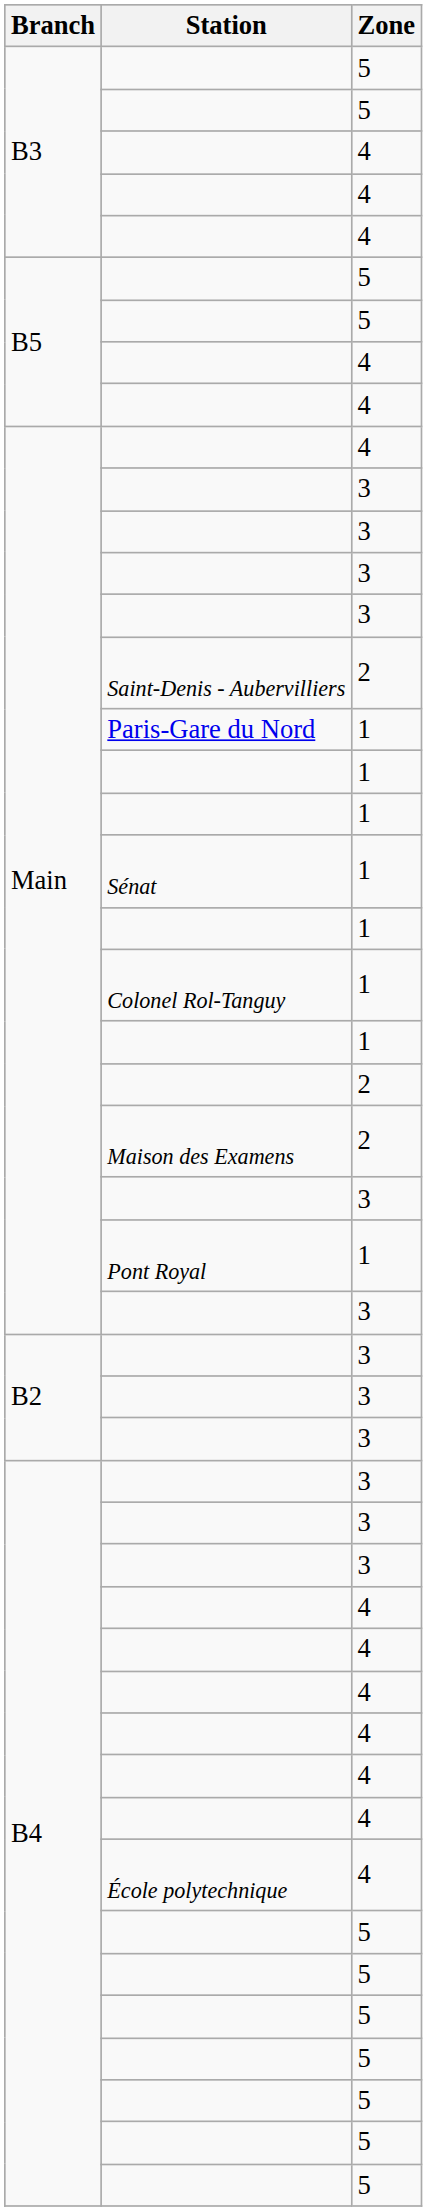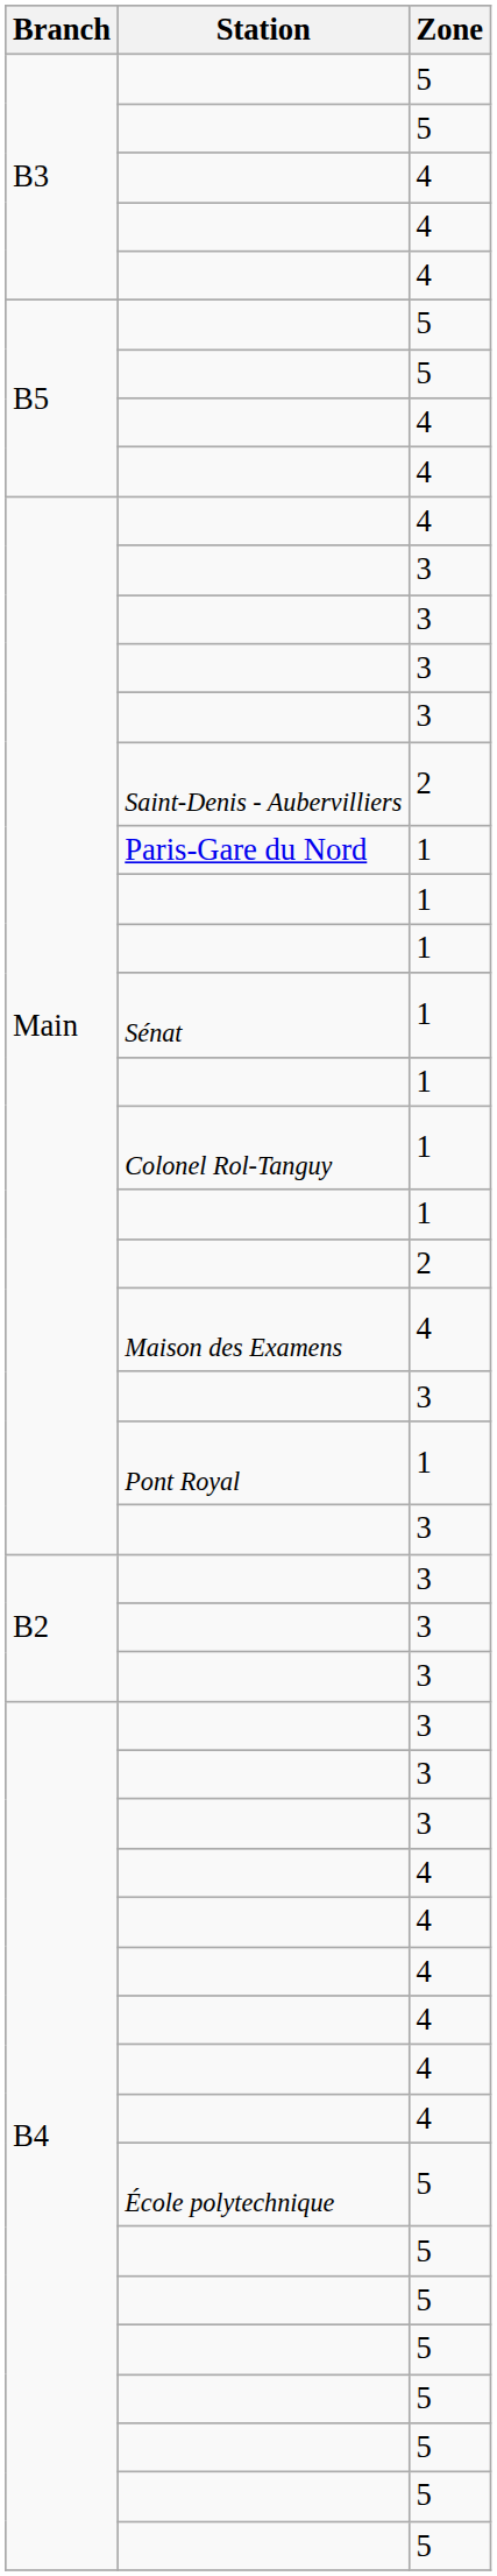 <table class="wikitable">
 <tr>
 <th>Branch</th>
 <th>Station</th>
 <th>Zone</th>
 </tr>
 <tr>
 <td rowspan="5">B3</td>
 <td></td>
 <td>5</td>
 </tr>
 <tr>
 <td></td>
 <td>5</td>
 </tr>
 <tr>
 <td></td>
 <td>4</td>
 </tr>
 <tr>
 <td></td>
 <td>4</td>
 </tr>
 <tr>
 <td></td>
 <td>4</td>
 </tr>
 <tr>
 <td rowspan="4">B5</td>
 <td></td>
 <td>5</td>
 </tr>
 <tr>
 <td></td>
 <td>5</td>
 </tr>
 <tr>
 <td></td>
 <td>4</td>
 </tr>
 <tr>
 <td></td>
 <td>4</td>
 </tr>
 <tr>
 <td rowspan="18">Main</td>
 <td></td>
 <td>4</td>
 </tr>
 <tr>
 <td></td>
 <td>3</td>
 </tr>
 <tr>
 <td></td>
 <td>3</td>
 </tr>
 <tr>
 <td></td>
 <td>3</td>
 </tr>
 <tr>
 <td></td>
 <td>3</td>
 </tr>
 <tr>
 <td><br><small><em>Saint-Denis - Aubervilliers</em></small></td>
 <td>2</td>
 </tr>
 <tr>
 <td><a href='#'>Paris-Gare du Nord</a></td>
 <td>1</td>
 </tr>
 <tr>
 <td></td>
 <td>1</td>
 </tr>
 <tr>
 <td></td>
 <td>1</td>
 </tr>
 <tr>
 <td><br><small><em>Sénat</em></small></td>
 <td>1</td>
 </tr>
 <tr>
 <td></td>
 <td>1</td>
 </tr>
 <tr>
 <td><br><small><em>Colonel Rol-Tanguy</em></small></td>
 <td>1</td>
 </tr>
 <tr>
 <td></td>
 <td>1</td>
 </tr>
 <tr>
 <td></td>
 <td>2</td>
 </tr>
 <tr>
 <td><br><small><em>Maison des Examens</em></small></td>
-<td>2</td>
+<td>4</td>
 </tr>
 <tr>
 <td></td>
 <td>3</td>
 </tr>
 <tr>
 <td><br><small><em>Pont Royal</em></small></td>
 <td>1</td>
 </tr>
 <tr>
 <td></td>
 <td>3</td>
 </tr>
 <tr>
 <td rowspan="3">B2</td>
 <td></td>
 <td>3</td>
 </tr>
 <tr>
 <td></td>
 <td>3</td>
 </tr>
 <tr>
 <td></td>
 <td>3</td>
 </tr>
 <tr>
 <td rowspan="17">B4</td>
 <td></td>
 <td>3</td>
 </tr>
 <tr>
 <td></td>
 <td>3</td>
 </tr>
 <tr>
 <td></td>
 <td>3</td>
 </tr>
 <tr>
 <td></td>
 <td>4</td>
 </tr>
 <tr>
 <td></td>
 <td>4</td>
 </tr>
 <tr>
 <td></td>
 <td>4</td>
 </tr>
 <tr>
 <td></td>
 <td>4</td>
 </tr>
 <tr>
 <td></td>
 <td>4</td>
 </tr>
 <tr>
 <td></td>
 <td>4</td>
 </tr>
 <tr>
 <td><br><small><em>École polytechnique</em></small></td>
-<td>4</td>
+<td>5</td>
 </tr>
 <tr>
 <td></td>
 <td>5</td>
 </tr>
 <tr>
 <td></td>
 <td>5</td>
 </tr>
 <tr>
 <td></td>
 <td>5</td>
 </tr>
 <tr>
 <td></td>
 <td>5</td>
 </tr>
 <tr>
 <td></td>
 <td>5</td>
 </tr>
 <tr>
 <td></td>
 <td>5</td>
 </tr>
 <tr>
 <td></td>
 <td>5</td>
 </tr>
 </table>
